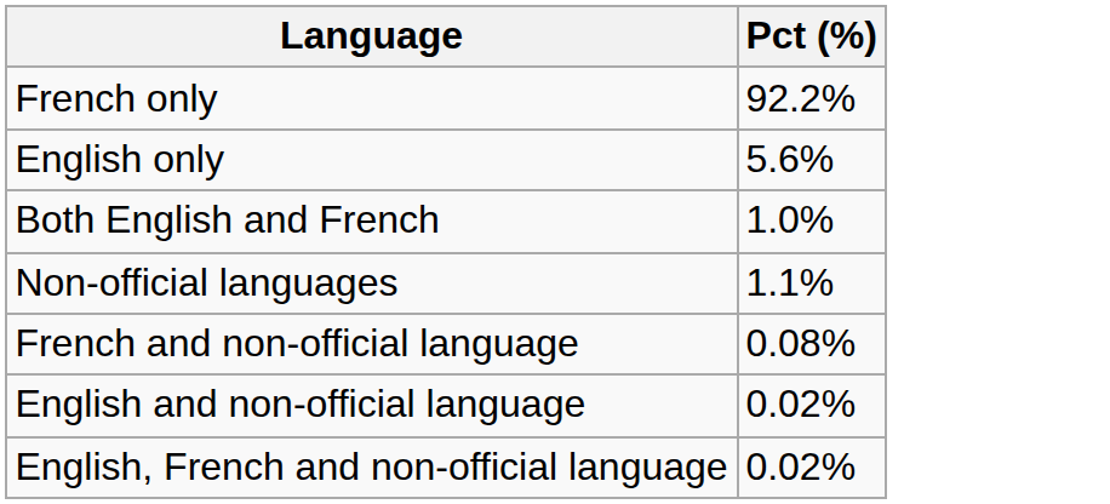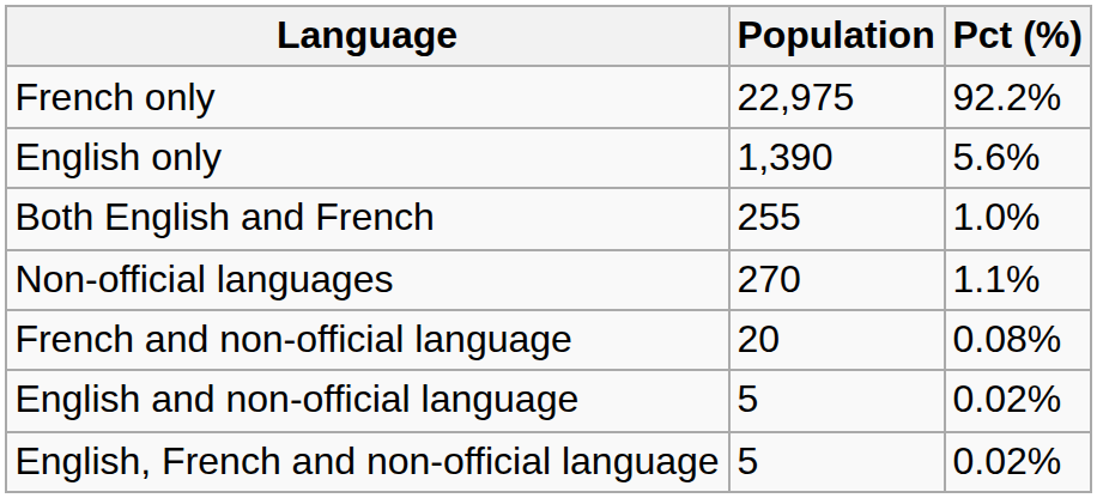 <table class="wikitable">
 <tr>
 <th>Language</th>
+<th>Population</th>
 <th>Pct (%)</th>
 </tr>
 <tr>
 <td>French only</td>
+<td>22,975</td>
 <td>92.2%</td>
 </tr>
 <tr>
 <td>English only</td>
+<td>1,390</td>
 <td>5.6%</td>
 </tr>
 <tr>
 <td>Both English and French</td>
+<td>255</td>
 <td>1.0%</td>
 </tr>
 <tr>
 <td>Non-official languages</td>
+<td>270</td>
 <td>1.1%</td>
 </tr>
 <tr>
 <td>French and non-official language</td>
+<td>20</td>
 <td>0.08%</td>
 </tr>
 <tr>
 <td>English and non-official language</td>
+<td>5</td>
 <td>0.02%</td>
 </tr>
 <tr>
 <td>English, French and non-official language</td>
+<td>5</td>
 <td>0.02%</td>
 </tr>
 </table>
